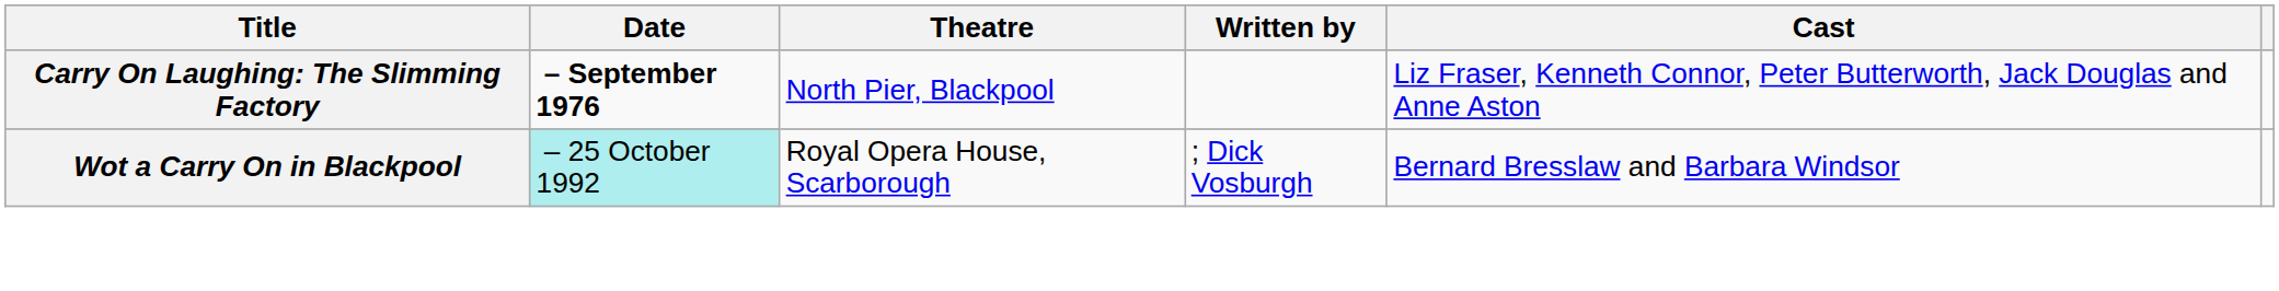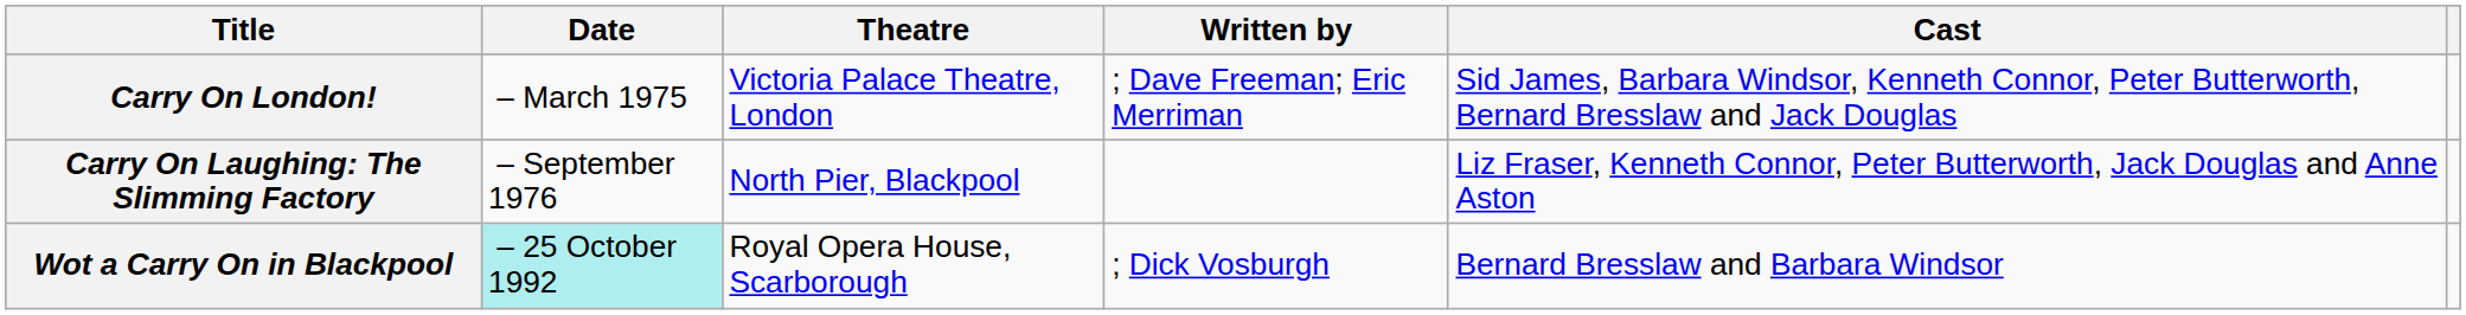 <table class="wikitable plainrowheaders sortable" style="margin-right: 0;">
 <tr>
 <th scope="col">Title</th>
 <th scope="col">Date</th>
 <th scope="col">Theatre</th>
 <th scope="col">Written by</th>
 <th scope="col" class="unsortable">Cast</th>
 <th scope="col" class="unsortable"></th>
 </tr>
 <tr>
+<th scope="row"><em>Carry On London!</em></th>
+<td> – March 1975</td>
+<td><a href='#'>Victoria Palace Theatre, London</a></td>
+<td>; <a href='#'>Dave Freeman</a>; <a href='#'>Eric Merriman</a></td>
+<td><a href='#'>Sid James</a>, <a href='#'>Barbara Windsor</a>, <a href='#'>Kenneth Connor</a>, <a href='#'>Peter Butterworth</a>, <a href='#'>Bernard Bresslaw</a> and <a href='#'>Jack Douglas</a></td>
+<td style="text-align: center;"></td>
+</tr>
+<tr>
 <th scope="row"><em>Carry On Laughing: The Slimming Factory</em></th>
-<td><strong> – September 1976</strong></td>
+<td> – September 1976</td>
 <td><a href='#'>North Pier, Blackpool</a></td>
 <td></td>
 <td><a href='#'>Liz Fraser</a>, <a href='#'>Kenneth Connor</a>, <a href='#'>Peter Butterworth</a>, <a href='#'>Jack Douglas</a> and <a href='#'>Anne Aston</a></td>
 <td style="text-align: center;"></td>
 </tr>
 <tr>
 <th scope="row"><em>Wot a Carry On in Blackpool</em></th>
 <td style="background: paleturquoise;"> – 25 October 1992</td>
 <td>Royal Opera House, <a href='#'>Scarborough</a></td>
 <td>; <a href='#'>Dick Vosburgh</a></td>
 <td><a href='#'>Bernard Bresslaw</a> and <a href='#'>Barbara Windsor</a></td>
 <td style="text-align: center;"></td>
 </tr>
 </table>
